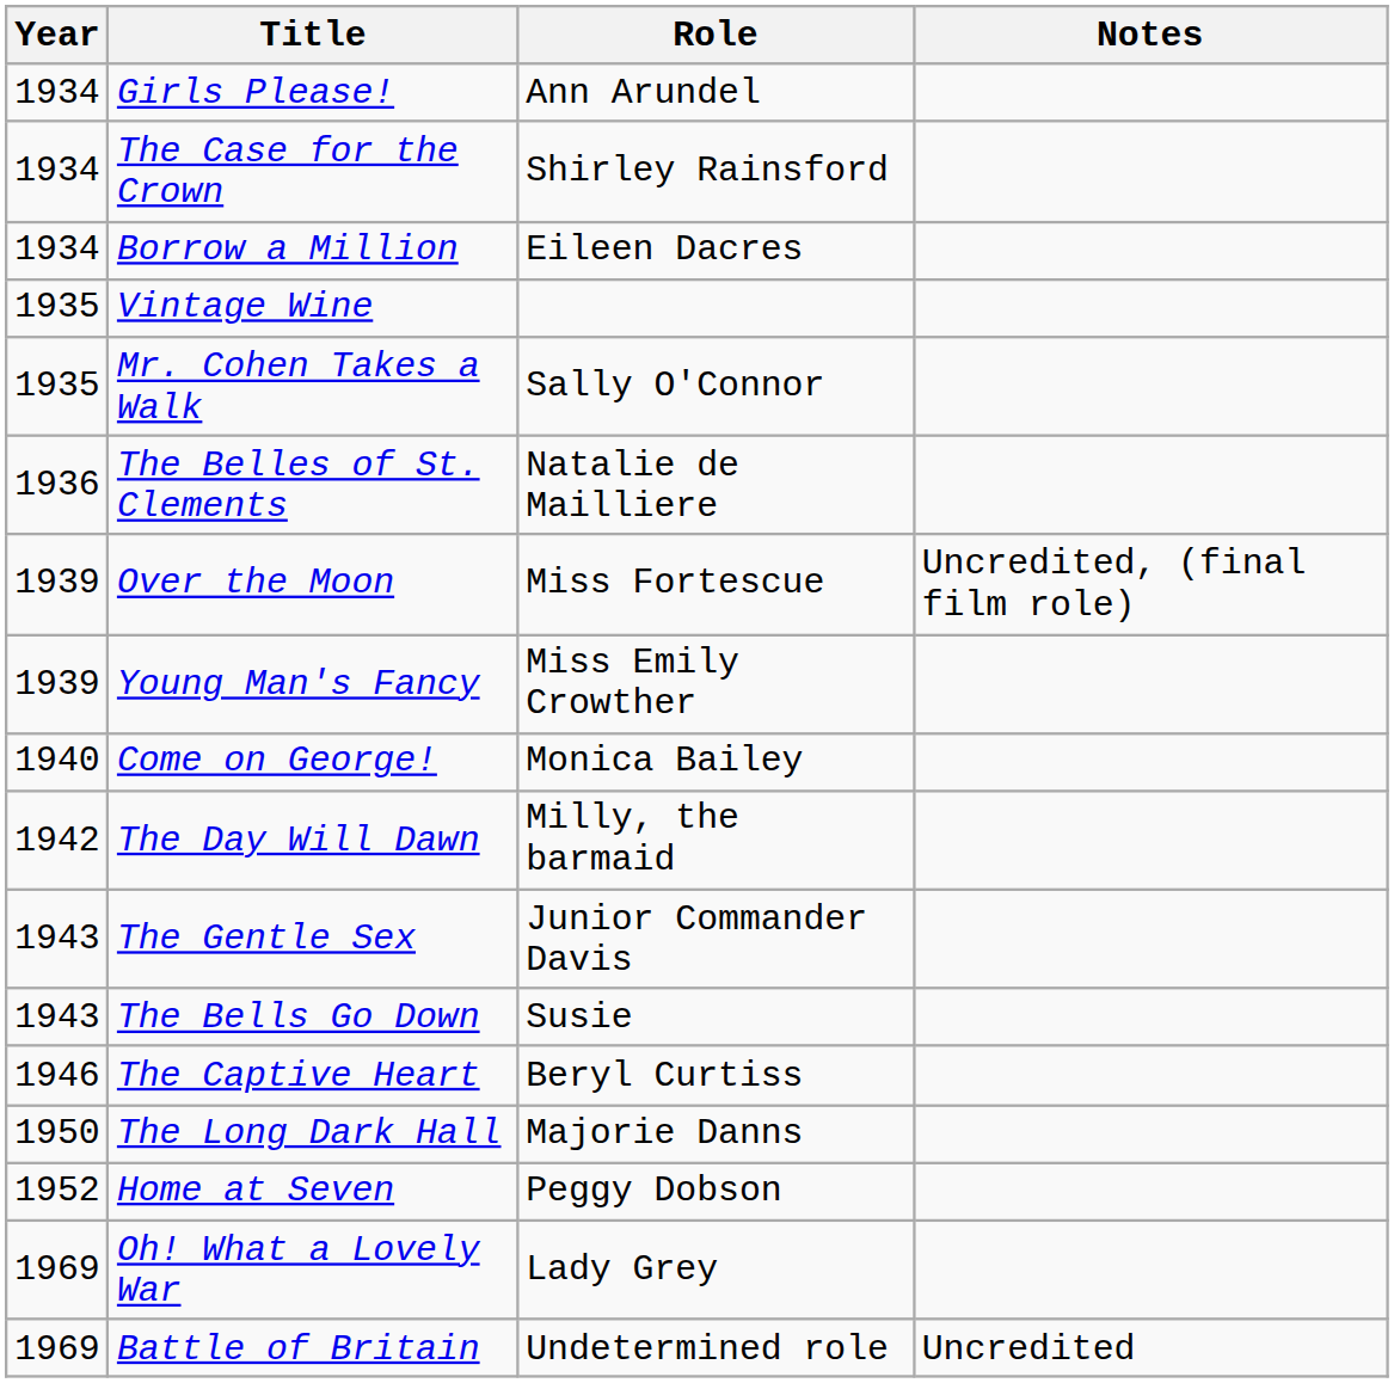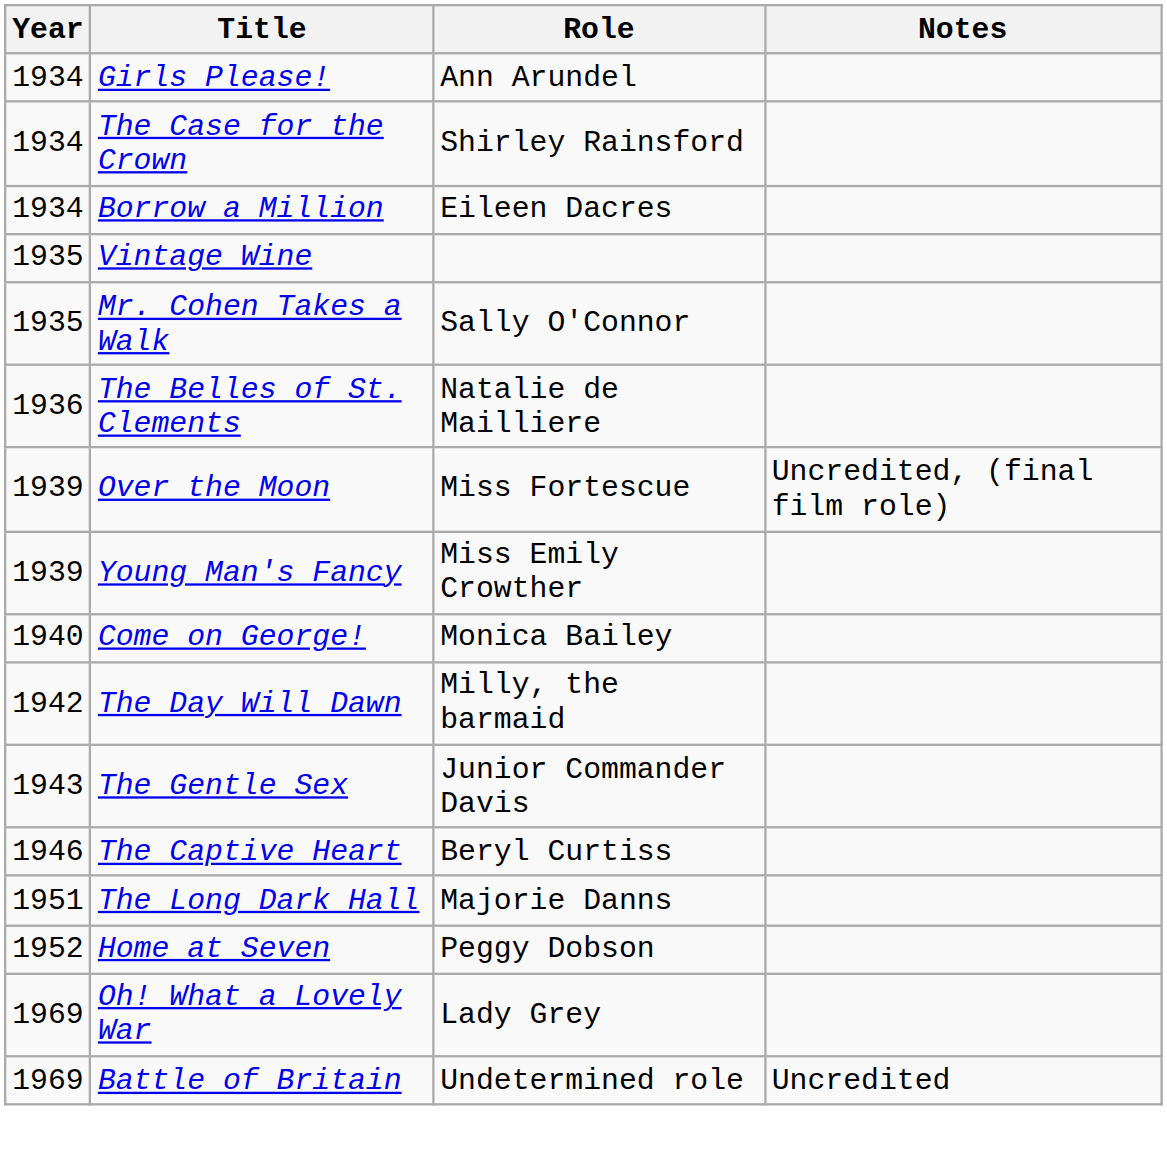 <table class="wikitable sortable plainrowheaders" style="text-align: left; margin-right: 0;" width=40%>
 <tr>
 <th>Year</th>
 <th>Title</th>
 <th>Role</th>
 <th>Notes</th>
 </tr>
 <tr>
 <td>1934</td>
 <td><em><a href='#'>Girls Please!</a></em></td>
 <td>Ann Arundel</td>
 <td></td>
 </tr>
 <tr>
 <td>1934</td>
 <td><em><a href='#'>The Case for the Crown</a></em></td>
 <td>Shirley Rainsford</td>
 <td></td>
 </tr>
 <tr>
 <td>1934</td>
 <td><em><a href='#'>Borrow a Million</a></em></td>
 <td>Eileen Dacres</td>
 <td></td>
 </tr>
 <tr>
 <td>1935</td>
 <td><em><a href='#'>Vintage Wine</a></em></td>
 <td></td>
 <td></td>
 </tr>
 <tr>
 <td>1935</td>
 <td><em><a href='#'>Mr. Cohen Takes a Walk</a></em></td>
 <td>Sally O'Connor</td>
 <td></td>
 </tr>
 <tr>
 <td>1936</td>
 <td><em><a href='#'>The Belles of St. Clements</a></em></td>
 <td>Natalie de Mailliere</td>
 <td></td>
 </tr>
 <tr>
 <td>1939</td>
 <td><em><a href='#'>Over the Moon</a></em></td>
 <td>Miss Fortescue</td>
 <td>Uncredited, (final film role)</td>
 </tr>
 <tr>
 <td>1939</td>
 <td><em><a href='#'>Young Man's Fancy</a></em></td>
 <td>Miss Emily Crowther</td>
 <td></td>
 </tr>
 <tr>
 <td>1940</td>
 <td><em><a href='#'>Come on George!</a></em></td>
 <td>Monica Bailey</td>
 <td></td>
 </tr>
 <tr>
 <td>1942</td>
 <td><em><a href='#'>The Day Will Dawn</a></em></td>
 <td>Milly, the barmaid</td>
 <td></td>
 </tr>
 <tr>
 <td>1943</td>
 <td><em><a href='#'>The Gentle Sex</a></em></td>
 <td>Junior Commander Davis</td>
 <td></td>
 </tr>
 <tr>
-<td>1943</td>
-<td><em><a href='#'>The Bells Go Down</a></em></td>
-<td>Susie</td>
-<td></td>
-</tr>
-<tr>
 <td>1946</td>
 <td><em><a href='#'>The Captive Heart</a></em></td>
 <td>Beryl Curtiss</td>
 <td></td>
 </tr>
 <tr>
-<td>1950</td>
+<td>1951</td>
 <td><em><a href='#'>The Long Dark Hall</a></em></td>
 <td>Majorie Danns</td>
 <td></td>
 </tr>
 <tr>
 <td>1952</td>
 <td><em><a href='#'>Home at Seven</a></em></td>
 <td>Peggy Dobson</td>
 <td></td>
 </tr>
 <tr>
 <td>1969</td>
 <td><em><a href='#'>Oh! What a Lovely War</a></em></td>
 <td>Lady Grey</td>
 <td></td>
 </tr>
 <tr>
 <td>1969</td>
 <td><em><a href='#'>Battle of Britain</a></em></td>
 <td>Undetermined role</td>
 <td>Uncredited</td>
 </tr>
 </table>
